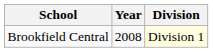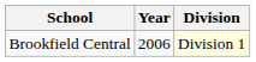 <table class="wikitable">
 <tr>
 <th>School</th>
 <th>Year</th>
 <th>Division</th>
 </tr>
 <tr>
 <td>Brookfield Central</td>
-<td>2008</td>
+<td>2006</td>
 <td style="background: lightyellow;">Division 1</td>
 </tr>
 </table>
